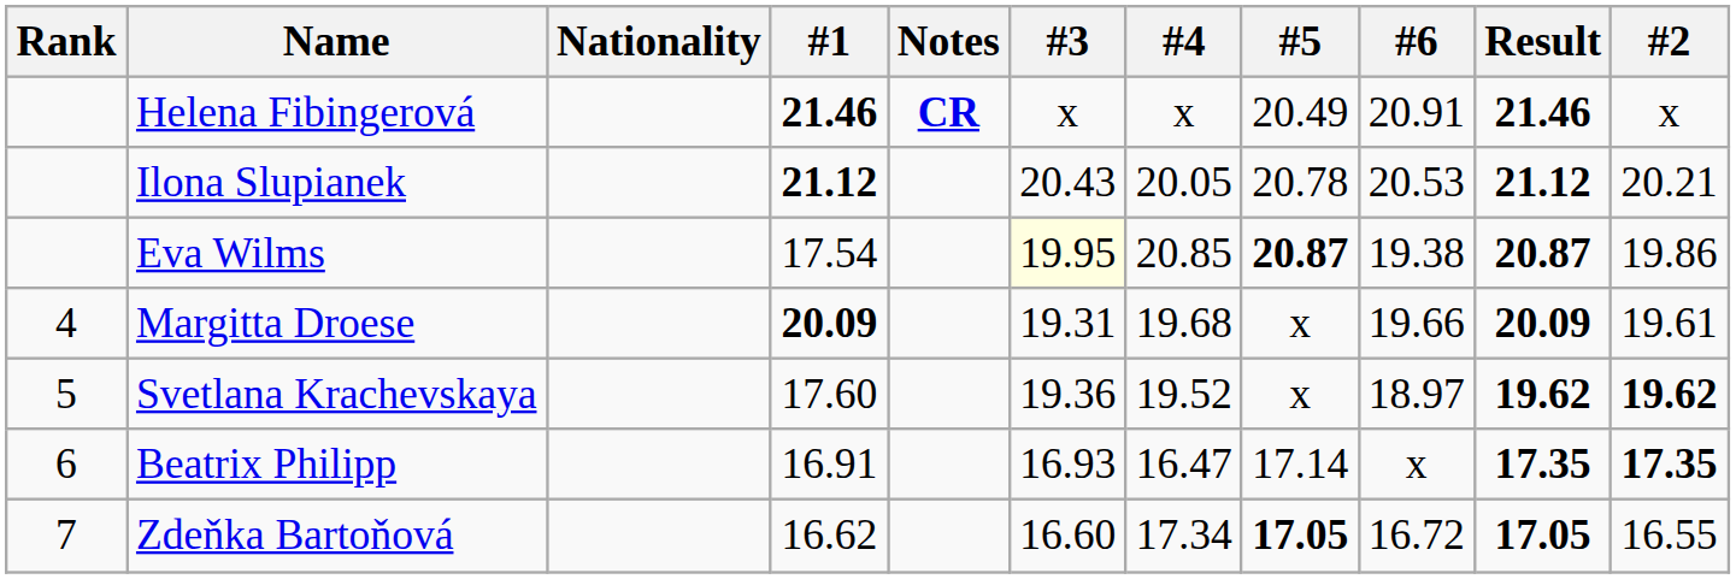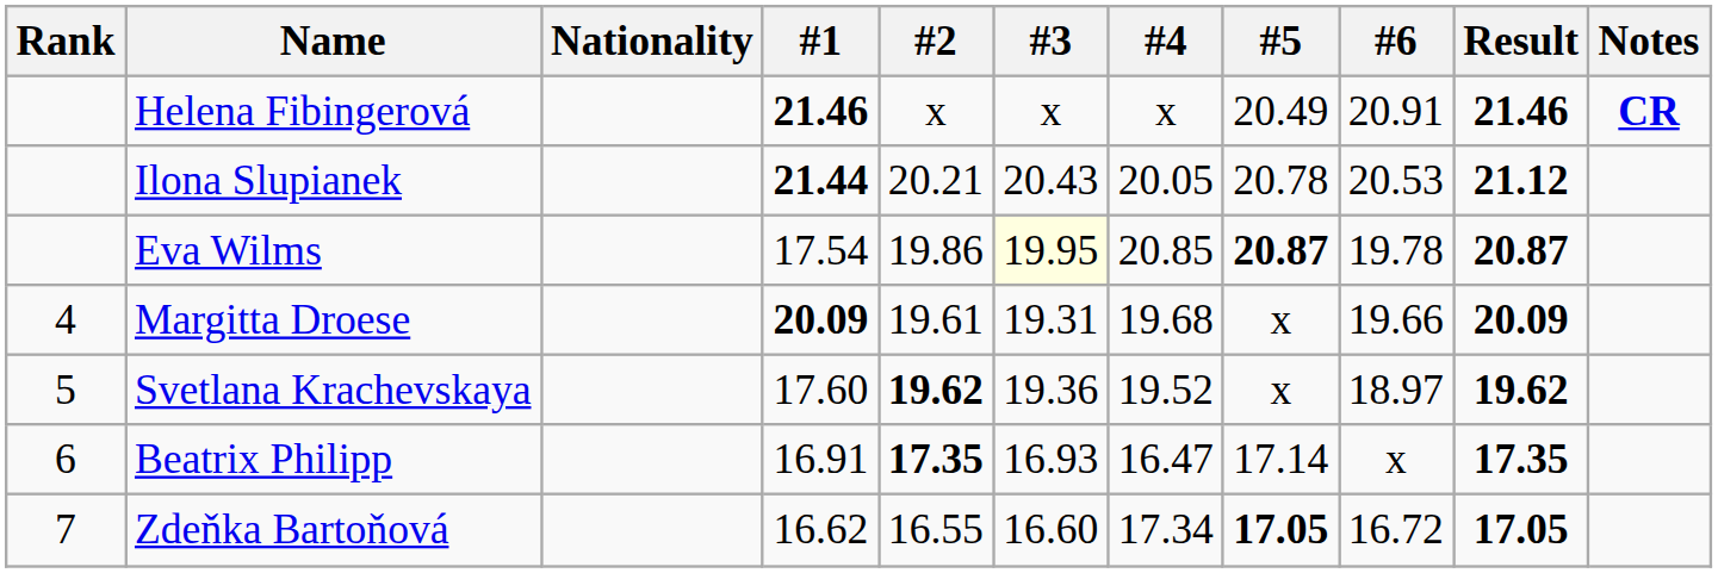 <table class="wikitable sortable" style="text-align:center;font-size:95%">
 <tr>
 <th>Rank</th>
 <th>Name</th>
 <th>Nationality</th>
 <th>#1</th>
-<th>Notes</th>
+<th>#2</th>
 <th>#3</th>
 <th>#4</th>
 <th>#5</th>
 <th>#6</th>
 <th>Result</th>
-<th>#2</th>
+<th>Notes</th>
 </tr>
 <tr>
 <td></td>
 <td align="left"><a href='#'>Helena Fibingerová</a></td>
 <td align=left></td>
 <td><strong>21.46</strong></td>
-<td><strong><a href='#'>CR</a></strong></td>
+<td>x</td>
 <td>x</td>
 <td>x</td>
 <td>20.49</td>
 <td>20.91</td>
 <td><strong>21.46</strong></td>
-<td>x</td>
+<td><strong><a href='#'>CR</a></strong></td>
 </tr>
 <tr>
 <td></td>
 <td align="left"><a href='#'>Ilona Slupianek</a></td>
 <td align=left></td>
-<td><strong>21.12</strong></td>
-<td></td>
+<td><strong>21.44</strong></td>
+<td>20.21</td>
 <td>20.43</td>
 <td>20.05</td>
 <td>20.78</td>
 <td>20.53</td>
 <td><strong>21.12</strong></td>
-<td>20.21</td>
+<td></td>
 </tr>
 <tr>
 <td></td>
 <td align="left"><a href='#'>Eva Wilms</a></td>
 <td align=left></td>
 <td>17.54</td>
-<td></td>
+<td>19.86</td>
 <td style="background: lightyellow;">19.95</td>
 <td>20.85</td>
 <td><strong>20.87</strong></td>
-<td>19.38</td>
+<td>19.78</td>
 <td><strong>20.87</strong></td>
-<td>19.86</td>
+<td></td>
 </tr>
 <tr>
 <td>4</td>
 <td align="left"><a href='#'>Margitta Droese</a></td>
 <td align=left></td>
 <td><strong>20.09</strong></td>
-<td></td>
+<td>19.61</td>
 <td>19.31</td>
 <td>19.68</td>
 <td>x</td>
 <td>19.66</td>
 <td><strong>20.09</strong></td>
-<td>19.61</td>
+<td></td>
 </tr>
 <tr>
 <td>5</td>
 <td align="left"><a href='#'>Svetlana Krachevskaya</a></td>
 <td align=left></td>
 <td>17.60</td>
-<td></td>
+<td><strong>19.62</strong></td>
 <td>19.36</td>
 <td>19.52</td>
 <td>x</td>
 <td>18.97</td>
 <td><strong>19.62</strong></td>
-<td><strong>19.62</strong></td>
+<td></td>
 </tr>
 <tr>
 <td>6</td>
 <td align="left"><a href='#'>Beatrix Philipp</a></td>
 <td align=left></td>
 <td>16.91</td>
-<td></td>
+<td><strong>17.35</strong></td>
 <td>16.93</td>
 <td>16.47</td>
 <td>17.14</td>
 <td>x</td>
 <td><strong>17.35</strong></td>
-<td><strong>17.35</strong></td>
+<td></td>
 </tr>
 <tr>
 <td>7</td>
 <td align="left"><a href='#'>Zdeňka Bartoňová</a></td>
 <td align=left></td>
 <td>16.62</td>
-<td></td>
+<td>16.55</td>
 <td>16.60</td>
 <td>17.34</td>
 <td><strong>17.05</strong></td>
 <td>16.72</td>
 <td><strong>17.05</strong></td>
-<td>16.55</td>
+<td></td>
 </tr>
 </table>
